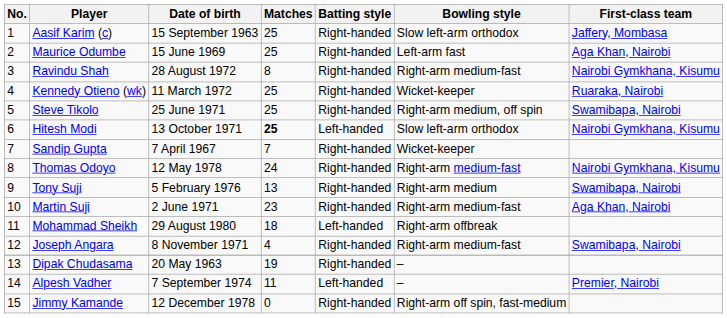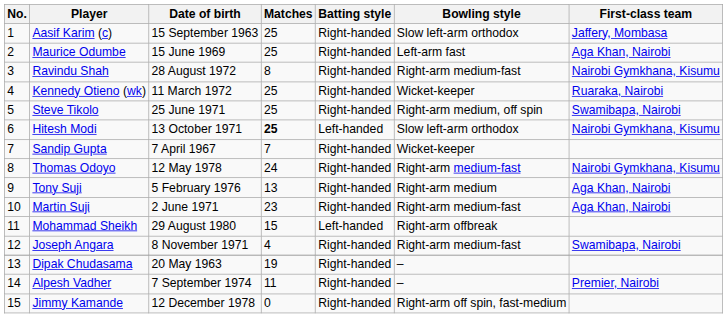 <table class="wikitable">
 <tr>
 <th>No.</th>
 <th>Player</th>
 <th>Date of birth</th>
 <th>Matches</th>
 <th>Batting style</th>
 <th>Bowling style</th>
 <th>First-class team</th>
 </tr>
 <tr>
 <td>1</td>
 <td><a href='#'>Aasif Karim</a> (<a href='#'>c</a>)</td>
 <td>15 September 1963</td>
 <td>25</td>
 <td>Right-handed</td>
 <td>Slow left-arm orthodox</td>
 <td><a href='#'>Jaffery, Mombasa</a></td>
 </tr>
 <tr>
 <td>2</td>
 <td><a href='#'>Maurice Odumbe</a></td>
 <td>15 June 1969</td>
 <td>25</td>
 <td>Right-handed</td>
 <td>Left-arm fast</td>
 <td><a href='#'>Aga Khan, Nairobi</a></td>
 </tr>
 <tr>
 <td>3</td>
 <td><a href='#'>Ravindu Shah</a></td>
 <td>28 August 1972</td>
 <td>8</td>
 <td>Right-handed</td>
 <td>Right-arm medium-fast</td>
 <td><a href='#'>Nairobi Gymkhana, Kisumu</a></td>
 </tr>
 <tr>
 <td>4</td>
 <td><a href='#'>Kennedy Otieno</a> (<a href='#'>wk</a>)</td>
 <td>11 March 1972</td>
 <td>25</td>
 <td>Right-handed</td>
 <td>Wicket-keeper</td>
 <td><a href='#'>Ruaraka, Nairobi</a></td>
 </tr>
 <tr>
 <td>5</td>
 <td><a href='#'>Steve Tikolo</a></td>
 <td>25 June 1971</td>
 <td>25</td>
 <td>Right-handed</td>
 <td>Right-arm medium, off spin</td>
 <td><a href='#'>Swamibapa, Nairobi</a></td>
 </tr>
 <tr>
 <td>6</td>
 <td><a href='#'>Hitesh Modi</a></td>
 <td>13 October 1971</td>
 <td><strong>25</strong></td>
 <td>Left-handed</td>
 <td>Slow left-arm orthodox</td>
 <td><a href='#'>Nairobi Gymkhana, Kisumu</a></td>
 </tr>
 <tr>
 <td>7</td>
 <td><a href='#'>Sandip Gupta</a></td>
 <td>7 April 1967</td>
 <td>7</td>
 <td>Right-handed</td>
 <td>Wicket-keeper</td>
 <td></td>
 </tr>
 <tr>
 <td>8</td>
 <td><a href='#'>Thomas Odoyo</a></td>
 <td>12 May 1978</td>
 <td>24</td>
 <td>Right-handed</td>
 <td>Right-arm <a href='#'>medium-fast</a></td>
 <td><a href='#'>Nairobi Gymkhana, Kisumu</a></td>
 </tr>
 <tr>
 <td>9</td>
 <td><a href='#'>Tony Suji</a></td>
 <td>5 February 1976</td>
 <td>13</td>
 <td>Right-handed</td>
 <td>Right-arm medium</td>
-<td><a href='#'>Swamibapa, Nairobi</a></td>
+<td><a href='#'>Aga Khan, Nairobi</a></td>
 </tr>
 <tr>
 <td>10</td>
 <td><a href='#'>Martin Suji</a></td>
 <td>2 June 1971</td>
 <td>23</td>
 <td>Right-handed</td>
 <td>Right-arm medium-fast</td>
 <td><a href='#'>Aga Khan, Nairobi</a></td>
 </tr>
 <tr>
 <td>11</td>
 <td><a href='#'>Mohammad Sheikh</a></td>
 <td>29 August 1980</td>
-<td>18</td>
+<td>15</td>
 <td>Left-handed</td>
 <td>Right-arm offbreak</td>
 <td></td>
 </tr>
 <tr>
 <td>12</td>
 <td><a href='#'>Joseph Angara</a></td>
 <td>8 November 1971</td>
 <td>4</td>
 <td>Right-handed</td>
 <td>Right-arm medium-fast</td>
 <td><a href='#'>Swamibapa, Nairobi</a></td>
 </tr>
 <tr>
 </tr>
 <tr>
 <td>13</td>
 <td><a href='#'>Dipak Chudasama</a></td>
 <td>20 May 1963</td>
 <td>19</td>
 <td>Right-handed</td>
 <td>–</td>
 <td></td>
 </tr>
 <tr>
 <td>14</td>
 <td><a href='#'>Alpesh Vadher</a></td>
 <td>7 September 1974</td>
 <td>11</td>
-<td>Left-handed</td>
+<td>Right-handed</td>
 <td>–</td>
 <td><a href='#'>Premier, Nairobi</a></td>
 </tr>
 <tr>
 <td>15</td>
 <td><a href='#'>Jimmy Kamande</a></td>
 <td>12 December 1978</td>
 <td>0</td>
 <td>Right-handed</td>
 <td>Right-arm off spin, fast-medium</td>
 <td></td>
 </tr>
 </table>
